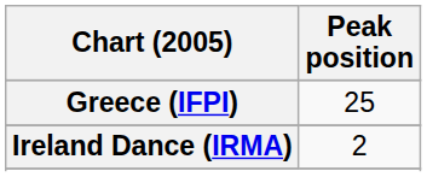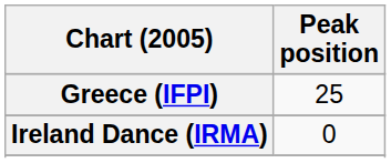 <table class="wikitable sortable plainrowheaders" style="text-align:center">
 <tr>
 <th>Chart (2005)</th>
 <th>Peak<br>position</th>
 </tr>
 <tr>
 </tr>
 <tr>
 </tr>
 <tr>
 </tr>
 <tr>
 </tr>
 <tr>
 </tr>
 <tr>
 </tr>
 <tr>
 </tr>
 <tr>
 <th scope="row">Greece (<a href='#'>IFPI</a>)</th>
 <td>25</td>
 </tr>
 <tr>
 </tr>
 <tr>
 </tr>
 <tr>
 <th scope="row">Ireland Dance (<a href='#'>IRMA</a>)</th>
-<td>2</td>
+<td>0</td>
 </tr>
 <tr>
 </tr>
 <tr>
 </tr>
 <tr>
 </tr>
 <tr>
 </tr>
 <tr>
 </tr>
 <tr>
 </tr>
 </table>
